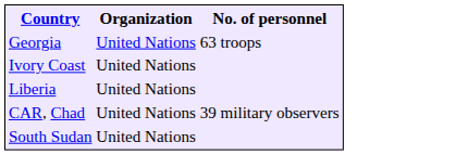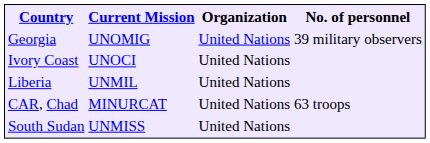 <table style="border:1px solid black; background:#efe8ff; font-size:95%;">
 <tr>
 <th><a href='#'>Country</a></th>
+<th><a href='#'>Current Mission</a></th>
 <th>Organization</th>
 <th>No. of personnel</th>
 </tr>
 <tr>
 <td> <a href='#'>Georgia</a></td>
+<td><a href='#'>UNOMIG</a></td>
 <td><a href='#'>United Nations</a></td>
-<td>63 troops</td>
+<td>39 military observers</td>
 </tr>
 <tr>
 <td> <a href='#'>Ivory Coast</a></td>
+<td><a href='#'>UNOCI</a></td>
 <td>United Nations</td>
 <td></td>
 </tr>
 <tr>
 <td> <a href='#'>Liberia</a></td>
+<td><a href='#'>UNMIL</a></td>
 <td>United Nations</td>
 <td></td>
 </tr>
 <tr>
 <td> <a href='#'>CAR</a>, <a href='#'>Chad</a></td>
+<td><a href='#'>MINURCAT</a></td>
 <td>United Nations</td>
-<td>39 military observers</td>
+<td>63 troops</td>
 </tr>
 <tr>
 <td> <a href='#'>South Sudan</a></td>
+<td><a href='#'>UNMISS</a></td>
 <td>United Nations</td>
 <td></td>
 </tr>
 </table>
